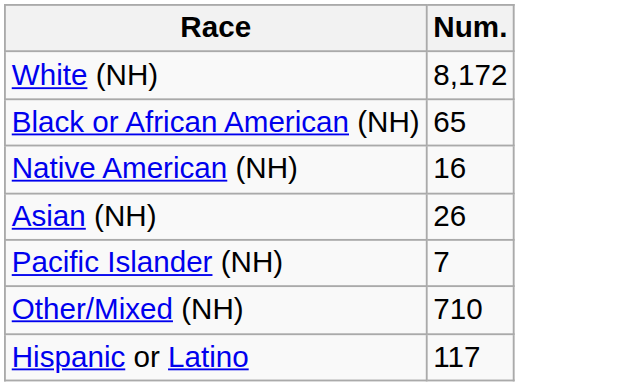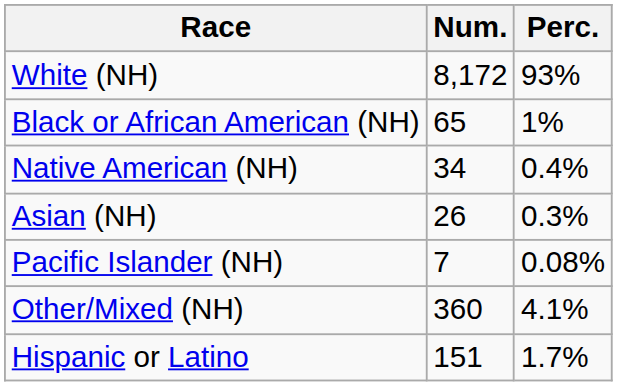 <table class="wikitable">
 <tr>
 <th>Race</th>
 <th>Num.</th>
+<th>Perc.</th>
 </tr>
 <tr>
 <td><a href='#'>White</a> (NH)</td>
 <td>8,172</td>
+<td>93%</td>
 </tr>
 <tr>
 <td><a href='#'>Black or African American</a> (NH)</td>
 <td>65</td>
+<td>1%</td>
 </tr>
 <tr>
 <td><a href='#'>Native American</a> (NH)</td>
-<td>16</td>
+<td>34</td>
+<td>0.4%</td>
 </tr>
 <tr>
 <td><a href='#'>Asian</a> (NH)</td>
 <td>26</td>
+<td>0.3%</td>
 </tr>
 <tr>
 <td><a href='#'>Pacific Islander</a> (NH)</td>
 <td>7</td>
+<td>0.08%</td>
 </tr>
 <tr>
 <td><a href='#'>Other/Mixed</a> (NH)</td>
-<td>710</td>
+<td>360</td>
+<td>4.1%</td>
 </tr>
 <tr>
 <td><a href='#'>Hispanic</a> or <a href='#'>Latino</a></td>
-<td>117</td>
+<td>151</td>
+<td>1.7%</td>
 </tr>
 </table>
